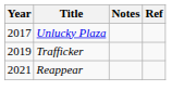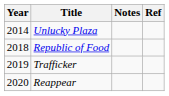 <table class="wikitable sortable">
 <tr>
 <th>Year</th>
 <th>Title</th>
 <th class="unsortable">Notes</th>
 <th class="unsortable">Ref</th>
 </tr>
 <tr>
-<td>2017</td>
+<td>2014</td>
 <td><em><a href='#'>Unlucky Plaza</a></em></td>
+<td></td>
+<td></td>
+</tr>
+<tr>
+<td>2018</td>
+<td><em><a href='#'>Republic of Food</a></em></td>
 <td></td>
 <td></td>
 </tr>
 <tr>
 <td>2019</td>
 <td><em>Trafficker</em></td>
 <td></td>
 <td></td>
 </tr>
 <tr>
-<td>2021</td>
+<td>2020</td>
 <td><em>Reappear</em></td>
 <td></td>
 <td></td>
 </tr>
 </table>
